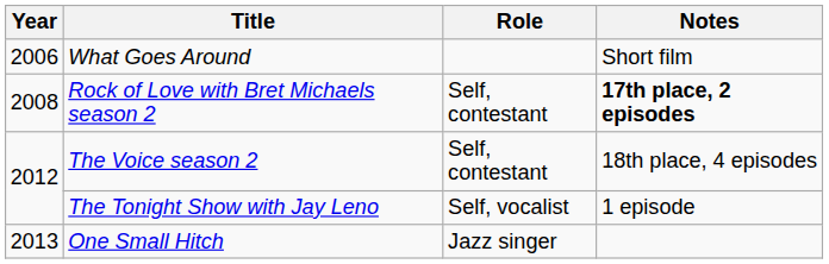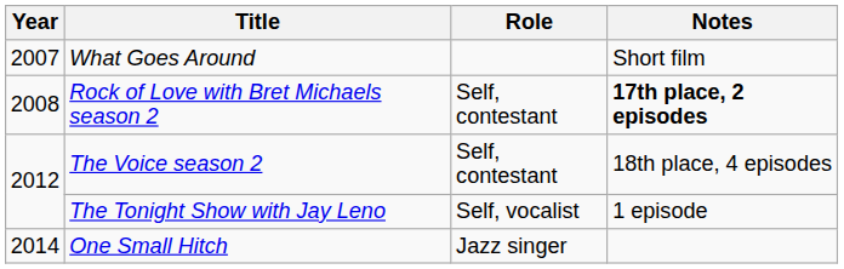 <table class="wikitable">
 <tr>
 <th>Year</th>
 <th>Title</th>
 <th>Role</th>
 <th>Notes</th>
 </tr>
 <tr>
-<td>2006</td>
+<td>2007</td>
 <td><em>What Goes Around</em></td>
 <td></td>
 <td>Short film</td>
 </tr>
 <tr>
 <td>2008</td>
 <td><em><a href='#'>Rock of Love with Bret Michaels season 2</a></em></td>
 <td>Self, contestant</td>
 <td><strong>17th place, 2 episodes</strong></td>
 </tr>
 <tr>
 <td rowspan="2">2012</td>
 <td><em><a href='#'>The Voice season 2</a></em></td>
 <td>Self, contestant</td>
 <td>18th place, 4 episodes</td>
 </tr>
 <tr>
 <td><em><a href='#'>The Tonight Show with Jay Leno</a></em></td>
 <td>Self, vocalist</td>
 <td>1 episode</td>
 </tr>
 <tr>
-<td>2013</td>
+<td>2014</td>
 <td><em><a href='#'>One Small Hitch</a></em></td>
 <td>Jazz singer</td>
 <td></td>
 </tr>
 </table>
